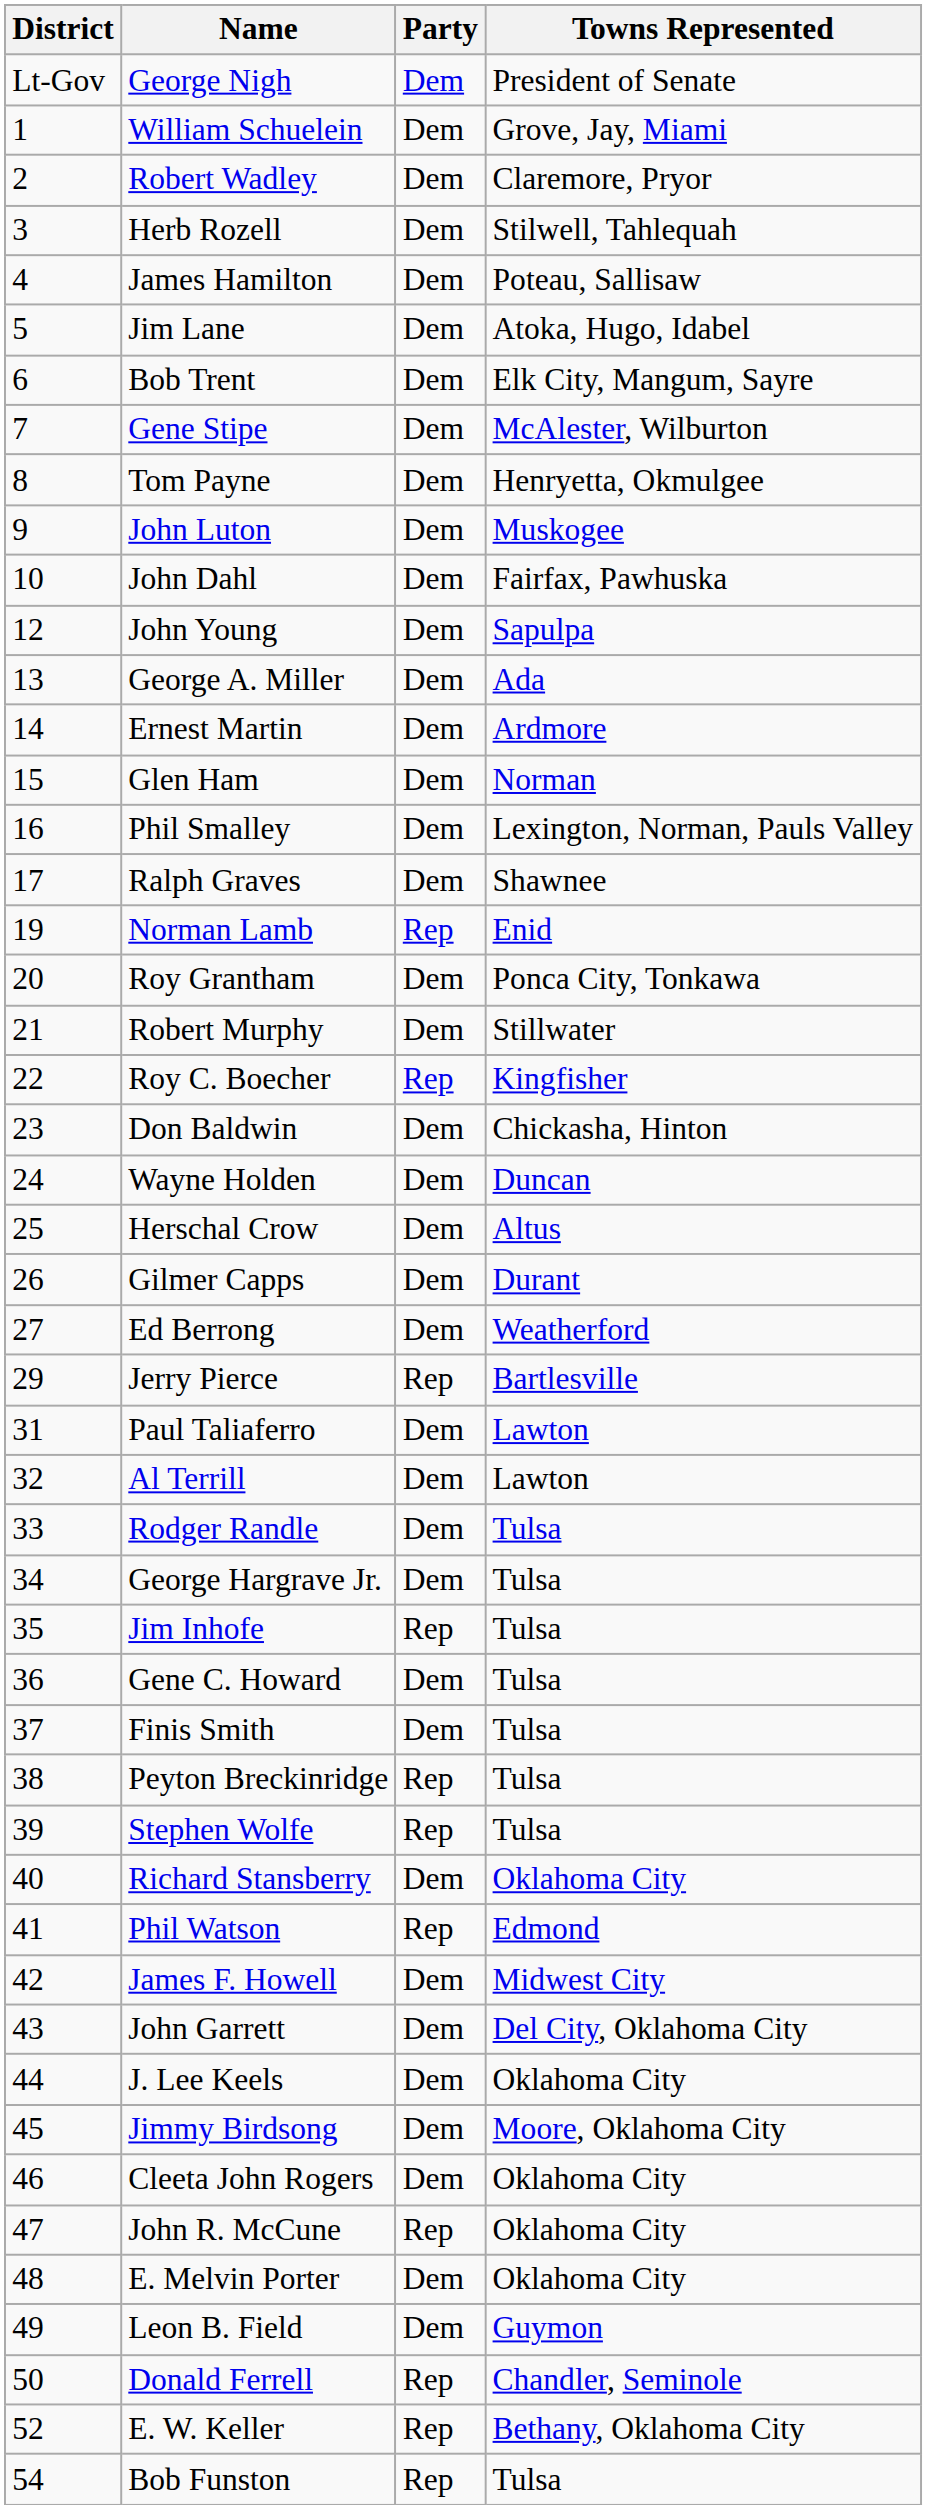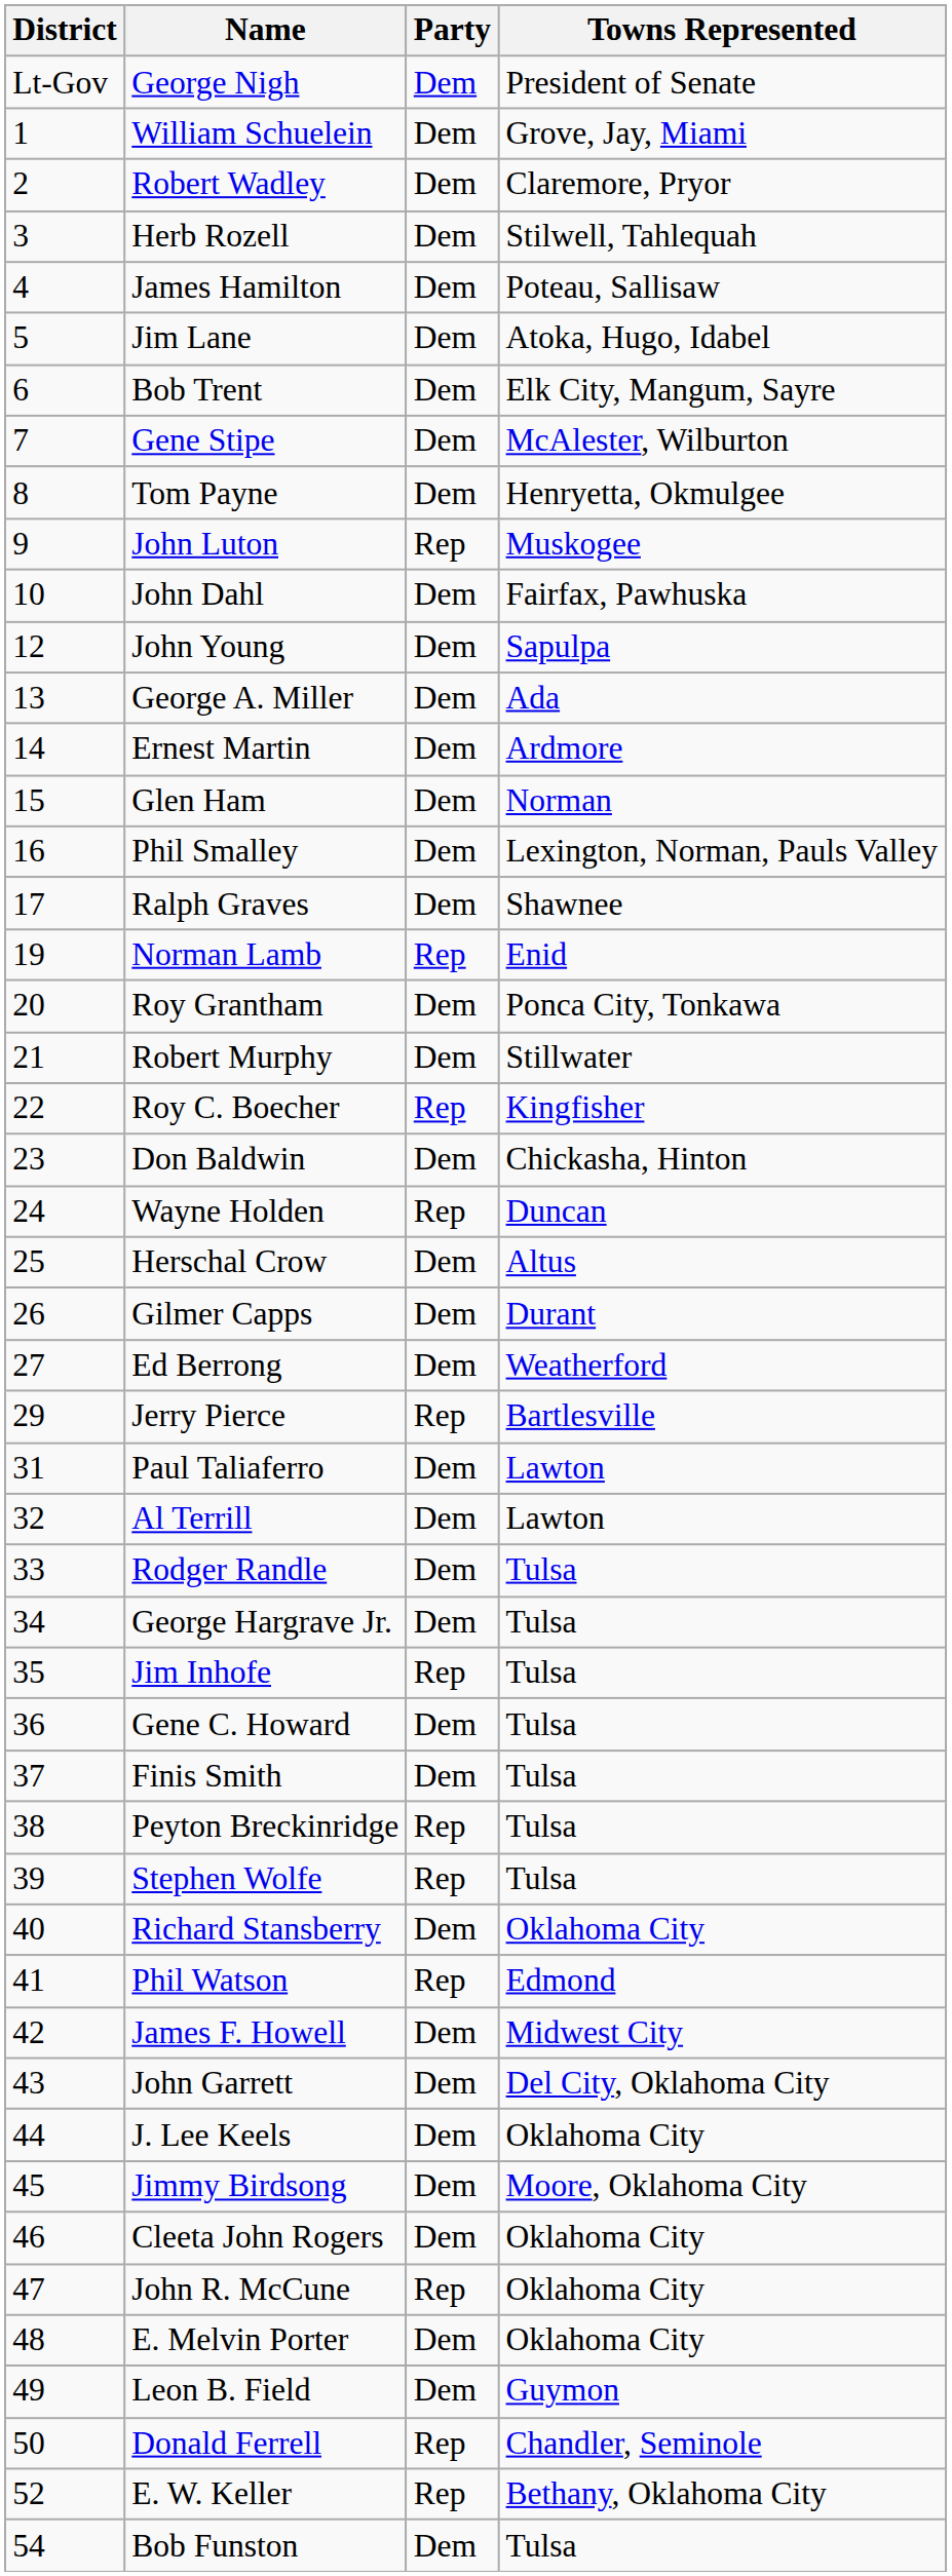 <table class="wikitable sortable">
 <tr>
 <th>District</th>
 <th>Name</th>
 <th>Party</th>
 <th>Towns Represented</th>
 </tr>
 <tr>
 <td>Lt-Gov</td>
 <td><a href='#'>George Nigh</a></td>
 <td><a href='#'>Dem</a></td>
 <td>President of Senate</td>
 </tr>
 <tr>
 <td>1</td>
 <td><a href='#'>William Schuelein</a></td>
 <td>Dem</td>
 <td>Grove, Jay, <a href='#'>Miami</a></td>
 </tr>
 <tr>
 <td>2</td>
 <td><a href='#'>Robert Wadley</a></td>
 <td>Dem</td>
 <td>Claremore, Pryor</td>
 </tr>
 <tr>
 <td>3</td>
 <td>Herb Rozell</td>
 <td>Dem</td>
 <td>Stilwell, Tahlequah</td>
 </tr>
 <tr>
 <td>4</td>
 <td>James Hamilton</td>
 <td>Dem</td>
 <td>Poteau, Sallisaw</td>
 </tr>
 <tr>
 <td>5</td>
 <td>Jim Lane</td>
 <td>Dem</td>
 <td>Atoka, Hugo, Idabel</td>
 </tr>
 <tr>
 <td>6</td>
 <td>Bob Trent</td>
 <td>Dem</td>
 <td>Elk City, Mangum, Sayre</td>
 </tr>
 <tr>
 <td>7</td>
 <td><a href='#'>Gene Stipe</a></td>
 <td>Dem</td>
 <td><a href='#'>McAlester</a>, Wilburton</td>
 </tr>
 <tr>
 <td>8</td>
 <td>Tom Payne</td>
 <td>Dem</td>
 <td>Henryetta, Okmulgee</td>
 </tr>
 <tr>
 <td>9</td>
 <td><a href='#'>John Luton</a></td>
-<td>Dem</td>
+<td>Rep</td>
 <td><a href='#'>Muskogee</a></td>
 </tr>
 <tr>
 <td>10</td>
 <td>John Dahl</td>
 <td>Dem</td>
 <td>Fairfax, Pawhuska</td>
 </tr>
 <tr>
 <td>12</td>
 <td>John Young</td>
 <td>Dem</td>
 <td><a href='#'>Sapulpa</a></td>
 </tr>
 <tr>
 <td>13</td>
 <td>George A. Miller</td>
 <td>Dem</td>
 <td><a href='#'>Ada</a></td>
 </tr>
 <tr>
 <td>14</td>
 <td>Ernest Martin</td>
 <td>Dem</td>
 <td><a href='#'>Ardmore</a></td>
 </tr>
 <tr>
 <td>15</td>
 <td>Glen Ham</td>
 <td>Dem</td>
 <td><a href='#'>Norman</a></td>
 </tr>
 <tr>
 <td>16</td>
 <td>Phil Smalley</td>
 <td>Dem</td>
 <td>Lexington, Norman, Pauls Valley</td>
 </tr>
 <tr>
 <td>17</td>
 <td>Ralph Graves</td>
 <td>Dem</td>
 <td>Shawnee</td>
 </tr>
 <tr>
 <td>19</td>
 <td><a href='#'>Norman Lamb</a></td>
 <td><a href='#'>Rep</a></td>
 <td><a href='#'>Enid</a></td>
 </tr>
 <tr>
 <td>20</td>
 <td>Roy Grantham</td>
 <td>Dem</td>
 <td>Ponca City, Tonkawa</td>
 </tr>
 <tr>
 <td>21</td>
 <td>Robert Murphy</td>
 <td>Dem</td>
 <td>Stillwater</td>
 </tr>
 <tr>
 <td>22</td>
 <td>Roy C. Boecher</td>
 <td><a href='#'>Rep</a></td>
 <td><a href='#'>Kingfisher</a></td>
 </tr>
 <tr>
 <td>23</td>
 <td>Don Baldwin</td>
 <td>Dem</td>
 <td>Chickasha, Hinton</td>
 </tr>
 <tr>
 <td>24</td>
 <td>Wayne Holden</td>
-<td>Dem</td>
+<td>Rep</td>
 <td><a href='#'>Duncan</a></td>
 </tr>
 <tr>
 <td>25</td>
 <td>Herschal Crow</td>
 <td>Dem</td>
 <td><a href='#'>Altus</a></td>
 </tr>
 <tr>
 <td>26</td>
 <td>Gilmer Capps</td>
 <td>Dem</td>
 <td><a href='#'>Durant</a></td>
 </tr>
 <tr>
 <td>27</td>
 <td>Ed Berrong</td>
 <td>Dem</td>
 <td><a href='#'>Weatherford</a></td>
 </tr>
 <tr>
 <td>29</td>
 <td>Jerry Pierce</td>
 <td>Rep</td>
 <td><a href='#'>Bartlesville</a></td>
 </tr>
 <tr>
 <td>31</td>
 <td>Paul Taliaferro</td>
 <td>Dem</td>
 <td><a href='#'>Lawton</a></td>
 </tr>
 <tr>
 <td>32</td>
 <td><a href='#'>Al Terrill</a></td>
 <td>Dem</td>
 <td>Lawton</td>
 </tr>
 <tr>
 <td>33</td>
 <td><a href='#'>Rodger Randle</a></td>
 <td>Dem</td>
 <td><a href='#'>Tulsa</a></td>
 </tr>
 <tr>
 <td>34</td>
 <td>George Hargrave Jr.</td>
 <td>Dem</td>
 <td>Tulsa</td>
 </tr>
 <tr>
 <td>35</td>
 <td><a href='#'>Jim Inhofe</a></td>
 <td>Rep</td>
 <td>Tulsa</td>
 </tr>
 <tr>
 <td>36</td>
 <td>Gene C. Howard</td>
 <td>Dem</td>
 <td>Tulsa</td>
 </tr>
 <tr>
 <td>37</td>
 <td>Finis Smith</td>
 <td>Dem</td>
 <td>Tulsa</td>
 </tr>
 <tr>
 <td>38</td>
 <td>Peyton Breckinridge</td>
 <td>Rep</td>
 <td>Tulsa</td>
 </tr>
 <tr>
 <td>39</td>
 <td><a href='#'>Stephen Wolfe</a></td>
 <td>Rep</td>
 <td>Tulsa</td>
 </tr>
 <tr>
 <td>40</td>
 <td><a href='#'>Richard Stansberry</a></td>
 <td>Dem</td>
 <td><a href='#'>Oklahoma City</a></td>
 </tr>
 <tr>
 <td>41</td>
 <td><a href='#'>Phil Watson</a></td>
 <td>Rep</td>
 <td><a href='#'>Edmond</a></td>
 </tr>
 <tr>
 <td>42</td>
 <td><a href='#'>James F. Howell</a></td>
 <td>Dem</td>
 <td><a href='#'>Midwest City</a></td>
 </tr>
 <tr>
 <td>43</td>
 <td>John Garrett</td>
 <td>Dem</td>
 <td><a href='#'>Del City</a>, Oklahoma City</td>
 </tr>
 <tr>
 <td>44</td>
 <td>J. Lee Keels</td>
 <td>Dem</td>
 <td>Oklahoma City</td>
 </tr>
 <tr>
 <td>45</td>
 <td><a href='#'>Jimmy Birdsong</a></td>
 <td>Dem</td>
 <td><a href='#'>Moore</a>, Oklahoma City</td>
 </tr>
 <tr>
 <td>46</td>
 <td>Cleeta John Rogers</td>
 <td>Dem</td>
 <td>Oklahoma City</td>
 </tr>
 <tr>
 <td>47</td>
 <td>John R. McCune</td>
 <td>Rep</td>
 <td>Oklahoma City</td>
 </tr>
 <tr>
 <td>48</td>
 <td>E. Melvin Porter</td>
 <td>Dem</td>
 <td>Oklahoma City</td>
 </tr>
 <tr>
 <td>49</td>
 <td>Leon B. Field</td>
 <td>Dem</td>
 <td><a href='#'>Guymon</a></td>
 </tr>
 <tr>
 <td>50</td>
 <td><a href='#'>Donald Ferrell</a></td>
 <td>Rep</td>
 <td><a href='#'>Chandler</a>, <a href='#'>Seminole</a></td>
 </tr>
 <tr>
 <td>52</td>
 <td>E. W. Keller</td>
 <td>Rep</td>
 <td><a href='#'>Bethany</a>, Oklahoma City</td>
 </tr>
 <tr>
 <td>54</td>
 <td>Bob Funston</td>
-<td>Rep</td>
+<td>Dem</td>
 <td>Tulsa</td>
 </tr>
 </table>
